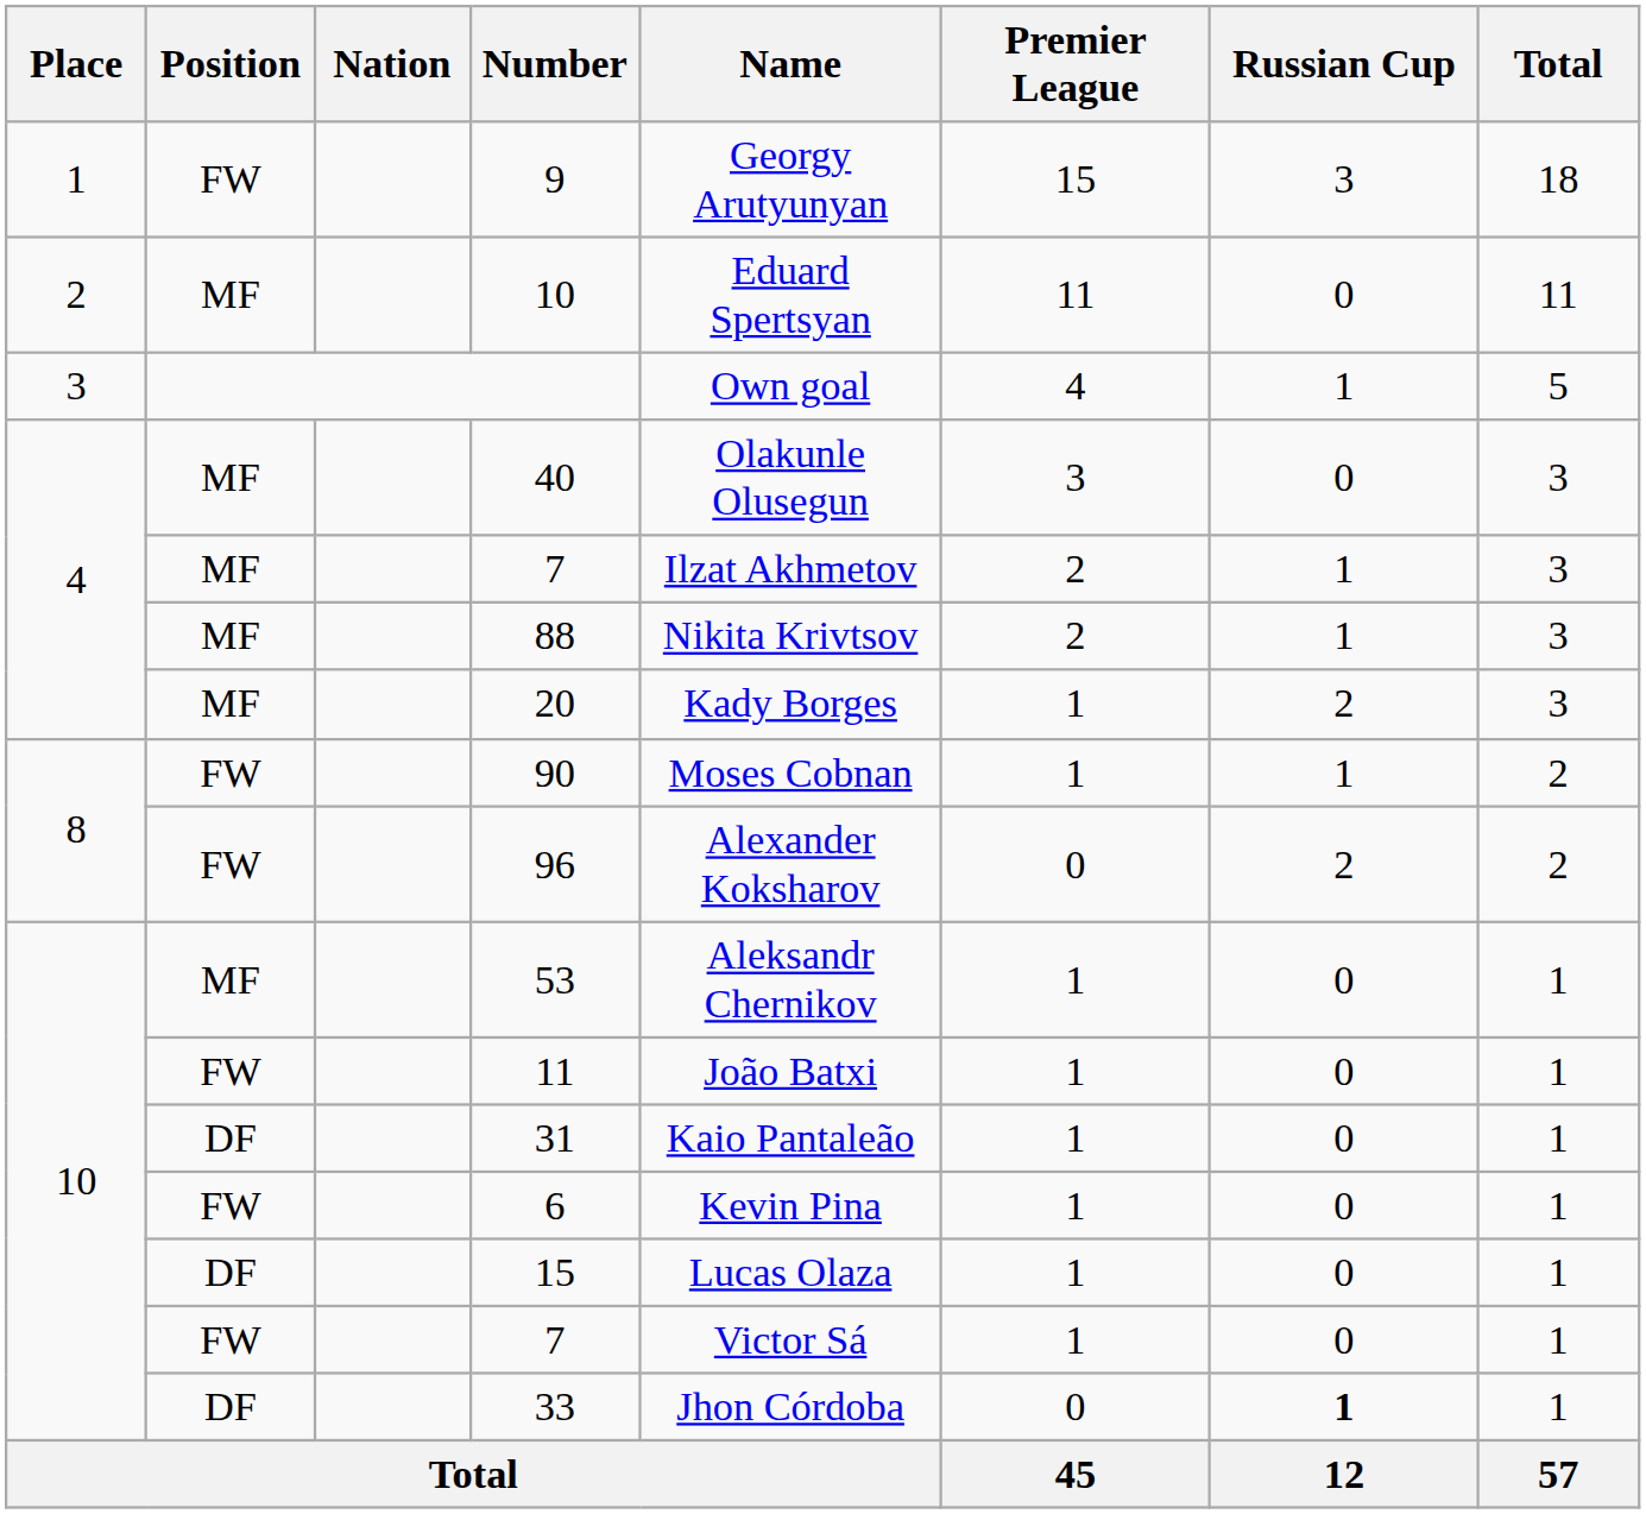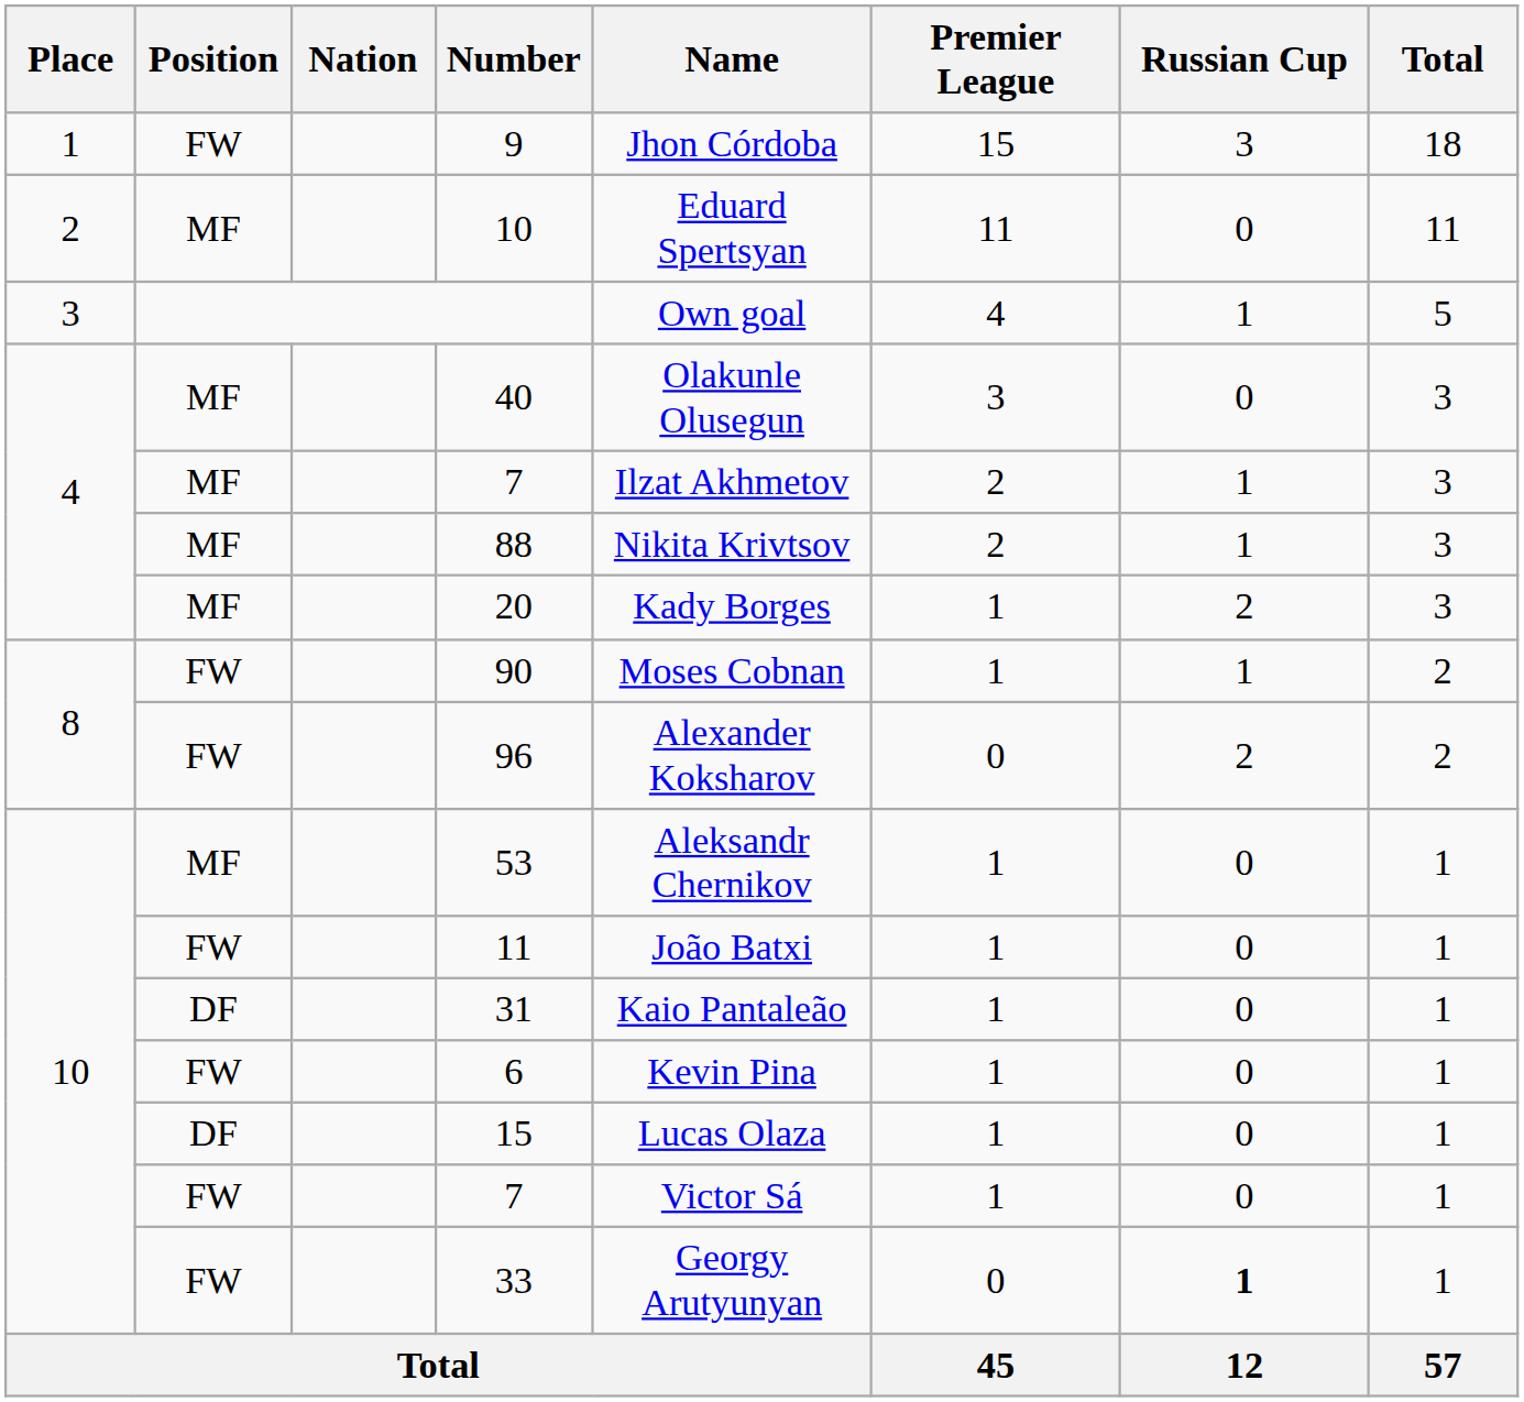 <table class="wikitable" style="font-size: 95%; text-align: center;">
 <tr>
 <th width=60>Place</th>
 <th width=60>Position</th>
 <th width=60>Nation</th>
 <th width=60>Number</th>
 <th width=150>Name</th>
 <th width=150>Premier League</th>
 <th width=150>Russian Cup</th>
 <th width=80>Total</th>
 </tr>
 <tr>
 <td>1</td>
 <td>FW</td>
 <td></td>
 <td>9</td>
-<td><a href='#'>Georgy Arutyunyan</a></td>
+<td><a href='#'>Jhon Córdoba</a></td>
 <td>15</td>
 <td>3</td>
 <td>18</td>
 </tr>
 <tr>
 <td>2</td>
 <td>MF</td>
 <td></td>
 <td>10</td>
 <td><a href='#'>Eduard Spertsyan</a></td>
 <td>11</td>
 <td>0</td>
 <td>11</td>
 </tr>
 <tr>
 <td>3</td>
 <td colspan="3"></td>
 <td><a href='#'>Own goal</a></td>
 <td>4</td>
 <td>1</td>
 <td>5</td>
 </tr>
 <tr>
 <td rowspan="4">4</td>
 <td>MF</td>
 <td></td>
 <td>40</td>
 <td><a href='#'>Olakunle Olusegun</a></td>
 <td>3</td>
 <td>0</td>
 <td>3</td>
 </tr>
 <tr>
 <td>MF</td>
 <td></td>
 <td>7</td>
 <td><a href='#'>Ilzat Akhmetov</a></td>
 <td>2</td>
 <td>1</td>
 <td>3</td>
 </tr>
 <tr>
 <td>MF</td>
 <td></td>
 <td>88</td>
 <td><a href='#'>Nikita Krivtsov</a></td>
 <td>2</td>
 <td>1</td>
 <td>3</td>
 </tr>
 <tr>
 <td>MF</td>
 <td></td>
 <td>20</td>
 <td><a href='#'>Kady Borges</a></td>
 <td>1</td>
 <td>2</td>
 <td>3</td>
 </tr>
 <tr>
 <td rowspan="2">8</td>
 <td>FW</td>
 <td></td>
 <td>90</td>
 <td><a href='#'>Moses Cobnan</a></td>
 <td>1</td>
 <td>1</td>
 <td>2</td>
 </tr>
 <tr>
 <td>FW</td>
 <td></td>
 <td>96</td>
 <td><a href='#'>Alexander Koksharov</a></td>
 <td>0</td>
 <td>2</td>
 <td>2</td>
 </tr>
 <tr>
 <td rowspan="7">10</td>
 <td>MF</td>
 <td></td>
 <td>53</td>
 <td><a href='#'>Aleksandr Chernikov</a></td>
 <td>1</td>
 <td>0</td>
 <td>1</td>
 </tr>
 <tr>
 <td>FW</td>
 <td></td>
 <td>11</td>
 <td><a href='#'>João Batxi</a></td>
 <td>1</td>
 <td>0</td>
 <td>1</td>
 </tr>
 <tr>
 <td>DF</td>
 <td></td>
 <td>31</td>
 <td><a href='#'>Kaio Pantaleão</a></td>
 <td>1</td>
 <td>0</td>
 <td>1</td>
 </tr>
 <tr>
 <td>FW</td>
 <td></td>
 <td>6</td>
 <td><a href='#'>Kevin Pina</a></td>
 <td>1</td>
 <td>0</td>
 <td>1</td>
 </tr>
 <tr>
 <td>DF</td>
 <td></td>
 <td>15</td>
 <td><a href='#'>Lucas Olaza</a></td>
 <td>1</td>
 <td>0</td>
 <td>1</td>
 </tr>
 <tr>
 <td>FW</td>
 <td></td>
 <td>7</td>
 <td><a href='#'>Victor Sá</a></td>
 <td>1</td>
 <td>0</td>
 <td>1</td>
 </tr>
 <tr>
-<td>DF</td>
+<td>FW</td>
 <td></td>
 <td>33</td>
-<td><a href='#'>Jhon Córdoba</a></td>
+<td><a href='#'>Georgy Arutyunyan</a></td>
 <td>0</td>
 <td><strong>1</strong></td>
 <td>1</td>
 </tr>
 <tr>
 <th colspan=5>Total</th>
 <th>45</th>
 <th>12</th>
 <th>57</th>
 </tr>
 </table>
